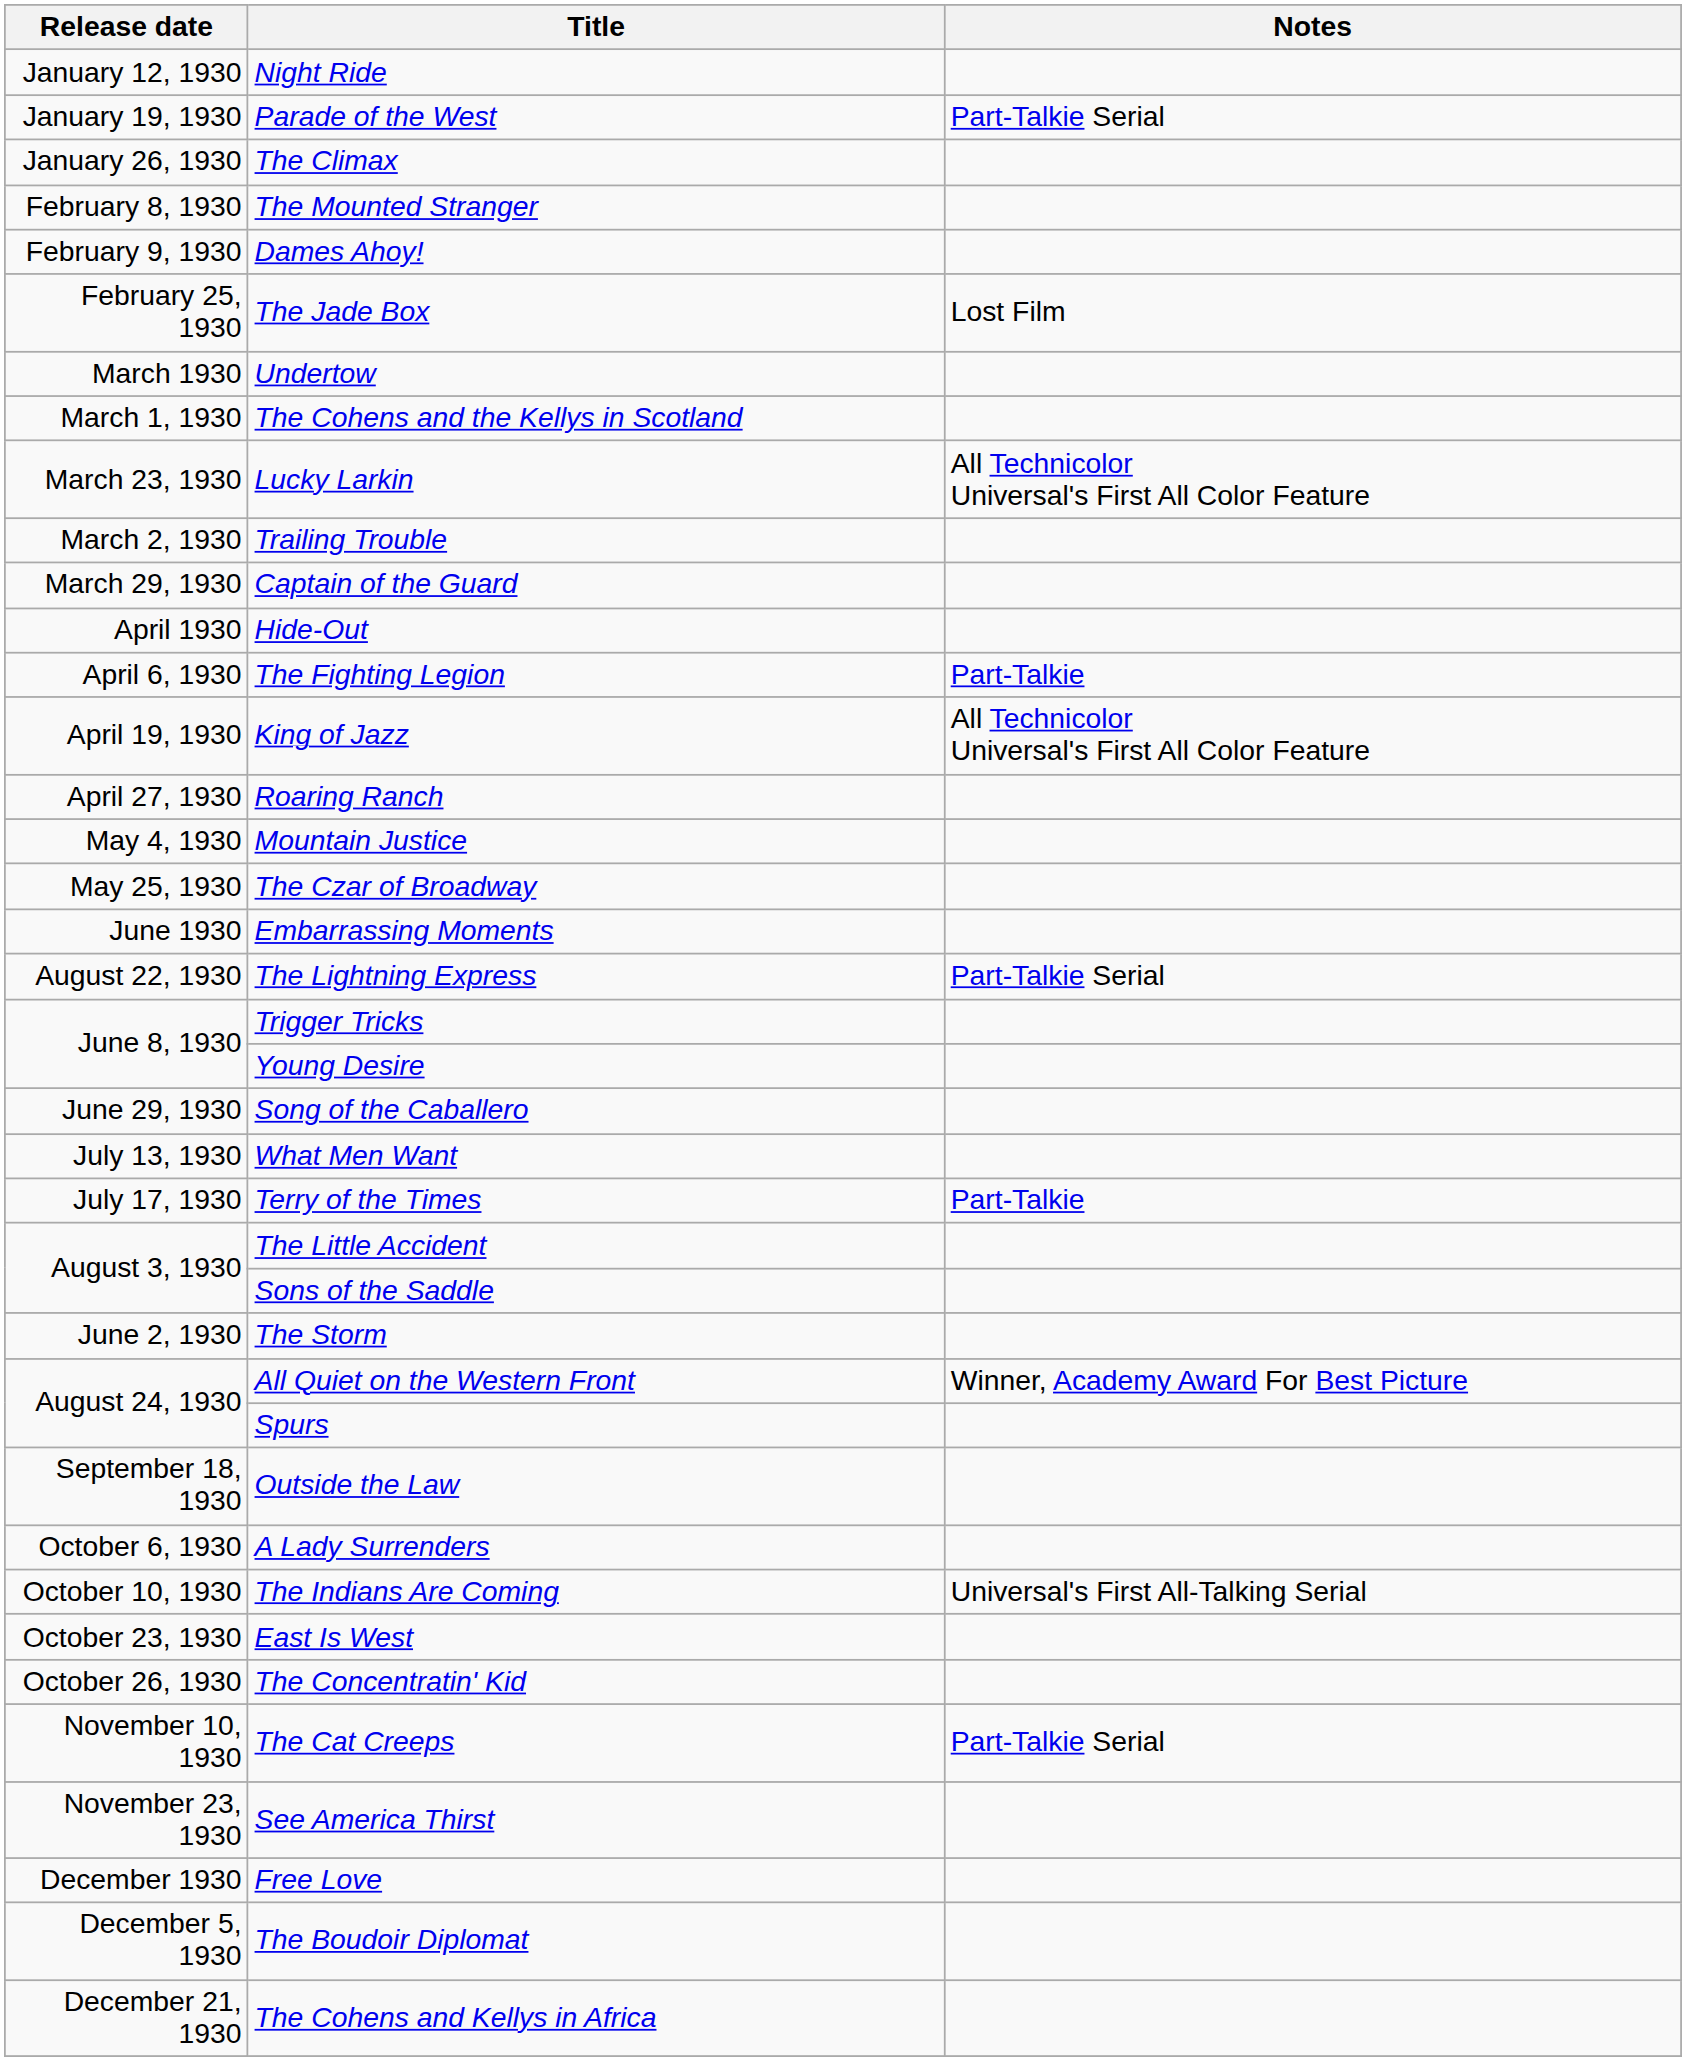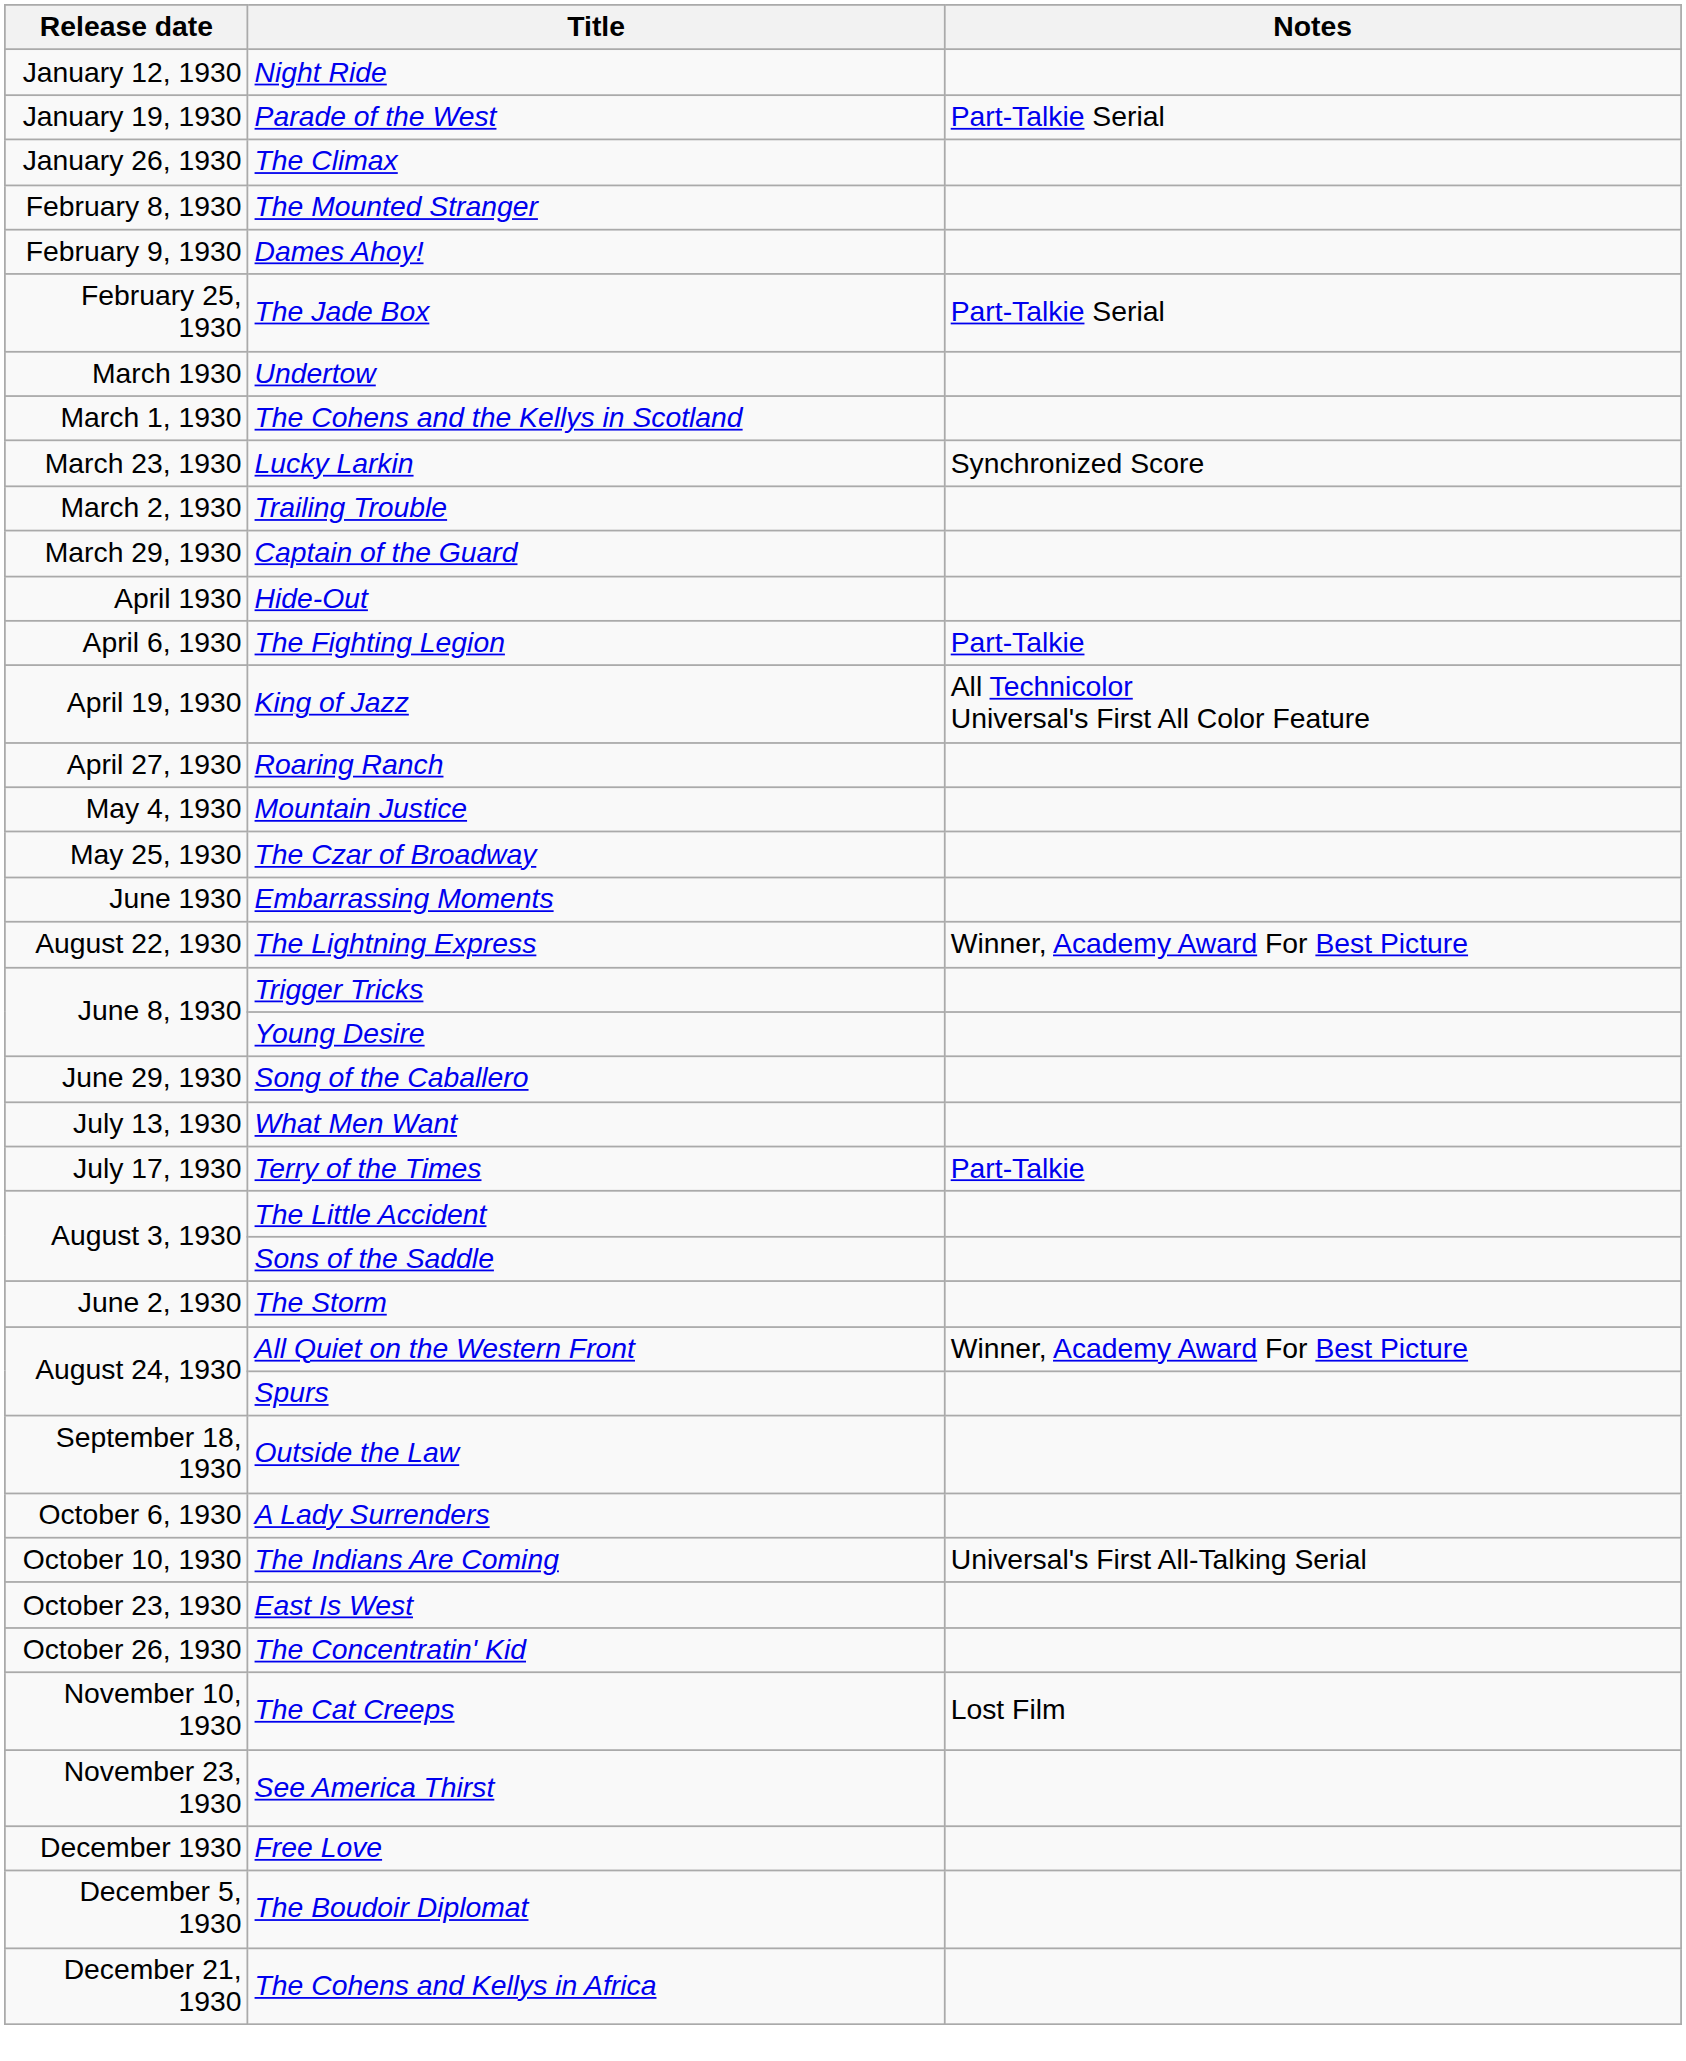 <table class="wikitable sortable" style="width:75%;">
 <tr>
 <th scope="col" style="width:130px;">Release date</th>
 <th>Title</th>
 <th>Notes</th>
 </tr>
 <tr>
 <td style="text-align:right;">January 12, 1930</td>
 <td><em><a href='#'>Night Ride</a></em></td>
 <td style="text-align:center;"></td>
 </tr>
 <tr>
 <td style="text-align:right;">January 19, 1930</td>
 <td><em><a href='#'>Parade of the West</a></em></td>
 <td><a href='#'>Part-Talkie</a> Serial</td>
 </tr>
 <tr>
 <td style="text-align:right;">January 26, 1930</td>
 <td><em><a href='#'>The Climax</a></em></td>
 <td></td>
 </tr>
 <tr>
 <td style="text-align:right;">February 8, 1930</td>
 <td><em><a href='#'>The Mounted Stranger</a></em></td>
 <td></td>
 </tr>
 <tr>
 <td style="text-align:right;">February 9, 1930</td>
 <td><em><a href='#'>Dames Ahoy!</a></em></td>
 <td></td>
 </tr>
 <tr>
 <td style="text-align:right;">February 25, 1930</td>
 <td><em><a href='#'>The Jade Box</a></em></td>
-<td>Lost Film</td>
+<td><a href='#'>Part-Talkie</a> Serial</td>
 </tr>
 <tr>
 <td style="text-align:right;">March 1930</td>
 <td><em><a href='#'>Undertow</a></em></td>
 <td></td>
 </tr>
 <tr>
 <td style="text-align:right;">March 1, 1930</td>
 <td><em><a href='#'>The Cohens and the Kellys in Scotland</a></em></td>
 <td></td>
 </tr>
 <tr>
 <td style="text-align:right;">March 23, 1930</td>
 <td><em><a href='#'>Lucky Larkin</a></em></td>
-<td>All <a href='#'>Technicolor</a><br>Universal's First All Color Feature</td>
+<td>Synchronized Score</td>
 </tr>
 <tr>
 <td style="text-align:right;">March 2, 1930</td>
 <td><em><a href='#'>Trailing Trouble</a></em></td>
 <td></td>
 </tr>
 <tr>
 <td style="text-align:right;">March 29, 1930</td>
 <td><em><a href='#'>Captain of the Guard</a></em></td>
 <td></td>
 </tr>
 <tr>
 <td style="text-align:right;">April 1930</td>
 <td><em><a href='#'>Hide-Out</a></em></td>
 <td></td>
 </tr>
 <tr>
 <td style="text-align:right;">April 6, 1930</td>
 <td><em><a href='#'>The Fighting Legion</a></em></td>
 <td><a href='#'>Part-Talkie</a></td>
 </tr>
 <tr>
 <td style="text-align:right;">April 19, 1930</td>
 <td><em><a href='#'>King of Jazz</a></em></td>
 <td>All <a href='#'>Technicolor</a><br>Universal's First All Color Feature</td>
 </tr>
 <tr>
 <td style="text-align:right;">April 27, 1930</td>
 <td><em><a href='#'>Roaring Ranch</a></em></td>
 <td></td>
 </tr>
 <tr>
 <td style="text-align:right;">May 4, 1930</td>
 <td><em><a href='#'>Mountain Justice</a></em></td>
 <td></td>
 </tr>
 <tr>
 <td style="text-align:right;">May 25, 1930</td>
 <td><em><a href='#'>The Czar of Broadway</a></em></td>
 <td></td>
 </tr>
 <tr>
 <td style="text-align:right;">June 1930</td>
 <td><em><a href='#'>Embarrassing Moments</a></em></td>
 <td></td>
 </tr>
 <tr>
 <td style="text-align:right;">August 22, 1930</td>
 <td><em><a href='#'>The Lightning Express</a></em></td>
-<td><a href='#'>Part-Talkie</a> Serial</td>
+<td>Winner, <a href='#'>Academy Award</a> For <a href='#'>Best Picture</a></td>
 </tr>
 <tr>
 <td style="text-align:right;" rowspan="2">June 8, 1930</td>
 <td><em><a href='#'>Trigger Tricks</a></em></td>
 <td></td>
 </tr>
 <tr>
 <td><em><a href='#'>Young Desire</a></em></td>
 <td></td>
 </tr>
 <tr>
 <td style="text-align:right;">June 29, 1930</td>
 <td><em><a href='#'>Song of the Caballero</a></em></td>
 <td></td>
 </tr>
 <tr>
 <td style="text-align:right;">July 13, 1930</td>
 <td><em><a href='#'>What Men Want</a></em></td>
 <td></td>
 </tr>
 <tr>
 <td style="text-align:right;">July 17, 1930</td>
 <td><em><a href='#'>Terry of the Times</a></em></td>
 <td><a href='#'>Part-Talkie</a></td>
 </tr>
 <tr>
 <td style="text-align:right;" rowspan="2">August 3, 1930</td>
 <td><em><a href='#'>The Little Accident</a></em></td>
 <td></td>
 </tr>
 <tr>
 <td><em><a href='#'>Sons of the Saddle</a></em></td>
 <td></td>
 </tr>
 <tr>
 <td style="text-align:right;">June 2, 1930</td>
 <td><em><a href='#'>The Storm</a></em></td>
 <td></td>
 </tr>
 <tr>
 <td style="text-align:right;" rowspan="2">August 24, 1930</td>
 <td><em><a href='#'>All Quiet on the Western Front</a></em></td>
 <td>Winner, <a href='#'>Academy Award</a> For <a href='#'>Best Picture</a></td>
 </tr>
 <tr>
 <td><em><a href='#'>Spurs</a></em></td>
 <td></td>
 </tr>
 <tr>
 <td style="text-align:right;">September 18, 1930</td>
 <td><em><a href='#'>Outside the Law</a></em></td>
 <td></td>
 </tr>
 <tr>
 <td style="text-align:right;">October 6, 1930</td>
 <td><em><a href='#'>A Lady Surrenders</a></em></td>
 <td></td>
 </tr>
 <tr>
 <td style="text-align:right;">October 10, 1930</td>
 <td><em><a href='#'>The Indians Are Coming</a></em></td>
 <td>Universal's First All-Talking Serial</td>
 </tr>
 <tr>
 <td style="text-align:right;">October 23, 1930</td>
 <td><em><a href='#'>East Is West</a></em></td>
 <td></td>
 </tr>
 <tr>
 <td style="text-align:right;">October 26, 1930</td>
 <td><em><a href='#'>The Concentratin' Kid</a></em></td>
 <td></td>
 </tr>
 <tr>
 <td style="text-align:right;">November 10, 1930</td>
 <td><em><a href='#'>The Cat Creeps</a></em></td>
-<td><a href='#'>Part-Talkie</a> Serial</td>
+<td>Lost Film</td>
 </tr>
 <tr>
 <td style="text-align:right;">November 23, 1930</td>
 <td><em><a href='#'>See America Thirst</a></em></td>
 <td></td>
 </tr>
 <tr>
 <td style="text-align:right;">December 1930</td>
 <td><em><a href='#'>Free Love</a></em></td>
 <td></td>
 </tr>
 <tr>
 <td style="text-align:right;">December 5, 1930</td>
 <td><em><a href='#'>The Boudoir Diplomat</a></em></td>
 <td></td>
 </tr>
 <tr>
 <td style="text-align:right;">December 21, 1930</td>
 <td><em><a href='#'>The Cohens and Kellys in Africa</a></em></td>
 <td></td>
 </tr>
 <tr>
 </tr>
 </table>
